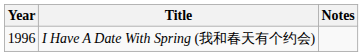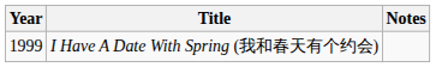 <table class="wikitable sortable">
 <tr>
 <th>Year</th>
 <th>Title</th>
 <th class="unsortable">Notes</th>
 </tr>
 <tr>
-<td>1996</td>
+<td>1999</td>
 <td><em>I Have A Date With Spring</em> (我和春天有个约会)</td>
 <td></td>
 </tr>
 </table>
